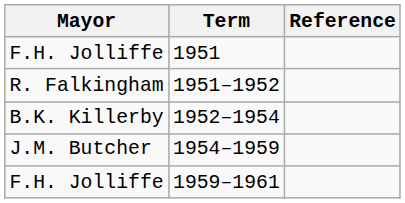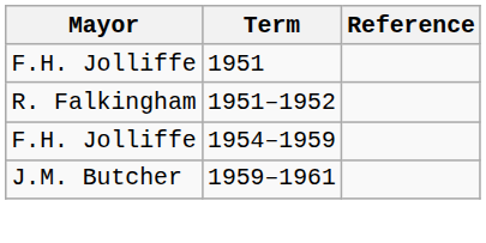 <table class="wikitable">
 <tr>
 <th>Mayor</th>
 <th>Term</th>
 <th>Reference</th>
 </tr>
 <tr>
 <td>F.H. Jolliffe</td>
 <td>1951</td>
 <td></td>
 </tr>
 <tr>
 <td>R. Falkingham</td>
 <td>1951–1952</td>
 <td></td>
 </tr>
 <tr>
-<td>B.K. Killerby</td>
-<td>1952–1954</td>
+<td>F.H. Jolliffe</td>
+<td>1954–1959</td>
 <td></td>
 </tr>
 <tr>
 <td>J.M. Butcher</td>
-<td>1954–1959</td>
-<td></td>
-</tr>
-<tr>
-<td>F.H. Jolliffe</td>
 <td>1959–1961</td>
 <td></td>
 </tr>
 </table>
